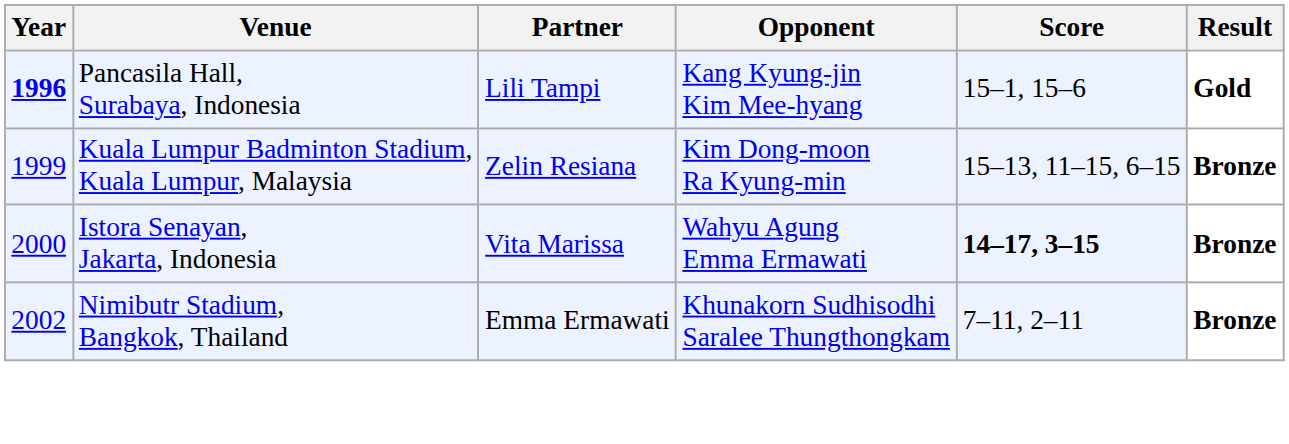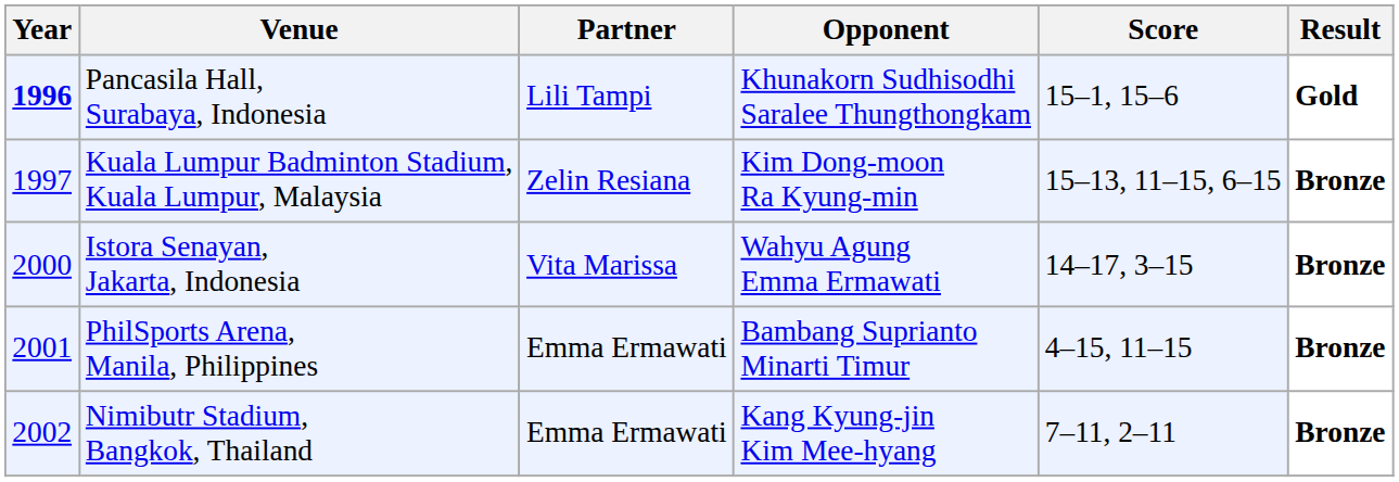 <table class="sortable wikitable" style="font-size: 90%;">
 <tr>
 <th>Year</th>
 <th>Venue</th>
 <th>Partner</th>
 <th>Opponent</th>
 <th>Score</th>
 <th>Result</th>
 </tr>
 <tr style="background:#ECF2FF">
 <td align="center"><strong><a href='#'>1996</a></strong></td>
 <td align="left">Pancasila Hall,<br><a href='#'>Surabaya</a>, Indonesia</td>
 <td align="left"> <a href='#'>Lili Tampi</a></td>
-<td align="left"> <a href='#'>Kang Kyung-jin</a><br> <a href='#'>Kim Mee-hyang</a></td>
+<td align="left"> <a href='#'>Khunakorn Sudhisodhi</a><br> <a href='#'>Saralee Thungthongkam</a></td>
 <td align="left">15–1, 15–6</td>
 <td style="text-align:left; background:white"> <strong>Gold</strong></td>
 </tr>
 <tr style="background:#ECF2FF">
-<td align="center"><a href='#'>1999</a></td>
+<td align="center"><a href='#'>1997</a></td>
 <td align="left"><a href='#'>Kuala Lumpur Badminton Stadium</a>,<br><a href='#'>Kuala Lumpur</a>, Malaysia</td>
 <td align="left"> <a href='#'>Zelin Resiana</a></td>
 <td align="left"> <a href='#'>Kim Dong-moon</a><br> <a href='#'>Ra Kyung-min</a></td>
 <td align="left">15–13, 11–15, 6–15</td>
 <td style="text-align:left; background:white"> <strong>Bronze</strong></td>
 </tr>
 <tr style="background:#ECF2FF">
 <td align="center"><a href='#'>2000</a></td>
 <td align="left"><a href='#'>Istora Senayan</a>,<br><a href='#'>Jakarta</a>, Indonesia</td>
 <td align="left"> <a href='#'>Vita Marissa</a></td>
 <td align="left"> <a href='#'>Wahyu Agung</a><br> <a href='#'>Emma Ermawati</a></td>
-<td align="left"><strong>14–17, 3–15</strong></td>
+<td align="left">14–17, 3–15</td>
+<td style="text-align:left; background:white"> <strong>Bronze</strong></td>
+</tr>
+<tr style="background:#ECF2FF">
+<td align="center"><a href='#'>2001</a></td>
+<td align="left"><a href='#'>PhilSports Arena</a>,<br><a href='#'>Manila</a>, Philippines</td>
+<td align="left"> Emma Ermawati</td>
+<td align="left"> <a href='#'>Bambang Suprianto</a><br> <a href='#'>Minarti Timur</a></td>
+<td align="left">4–15, 11–15</td>
 <td style="text-align:left; background:white"> <strong>Bronze</strong></td>
 </tr>
 <tr style="background:#ECF2FF">
 <td align="center"><a href='#'>2002</a></td>
 <td align="left"><a href='#'>Nimibutr Stadium</a>,<br><a href='#'>Bangkok</a>, Thailand</td>
 <td align="left"> Emma Ermawati</td>
-<td align="left"> <a href='#'>Khunakorn Sudhisodhi</a><br> <a href='#'>Saralee Thungthongkam</a></td>
+<td align="left"> <a href='#'>Kang Kyung-jin</a><br> <a href='#'>Kim Mee-hyang</a></td>
 <td align="left">7–11, 2–11</td>
 <td style="text-align:left; background:white"> <strong>Bronze</strong></td>
 </tr>
 </table>
